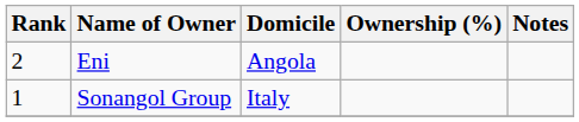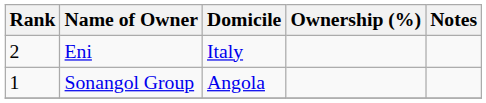 <table class="wikitable sortable" style="margin: 0.5em auto">
 <tr>
 <th>Rank</th>
 <th>Name of Owner</th>
 <th>Domicile</th>
 <th>Ownership (%)</th>
 <th>Notes</th>
 </tr>
 <tr>
 <td>2</td>
 <td><a href='#'>Eni</a></td>
-<td><a href='#'>Angola</a></td>
+<td><a href='#'>Italy</a></td>
 <td></td>
 <td></td>
 </tr>
 <tr>
 <td>1</td>
 <td><a href='#'>Sonangol Group</a></td>
-<td><a href='#'>Italy</a></td>
+<td><a href='#'>Angola</a></td>
 <td></td>
 <td></td>
 </tr>
 <tr>
 </tr>
 </table>
